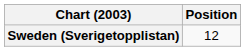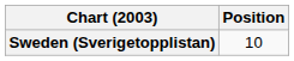 <table class="wikitable plainrowheaders" style="text-align:center">
 <tr>
 <th scope="col">Chart (2003)</th>
 <th scope="col">Position</th>
 </tr>
 <tr>
 <th scope="row">Sweden (Sverigetopplistan)</th>
-<td>12</td>
+<td>10</td>
 </tr>
 </table>
